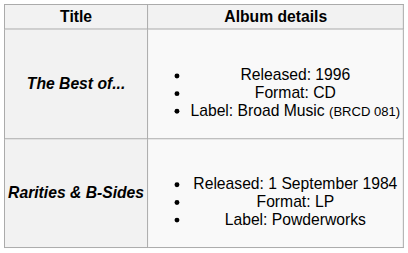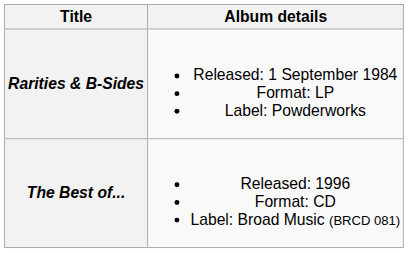 <table class="wikitable plainrowheaders" style="text-align:center;" border="1">
 <tr>
 <th>Title</th>
 <th>Album details</th>
 </tr>
 <tr>
+<th scope="row"><em>Rarities & B-Sides</em></th>
+<td><br><ul><li>Released: 1 September 1984</li><li>Format: LP</li><li>Label: Powderworks</li></ul></td>
+</tr>
+<tr>
 <th scope="row"><em>The Best of...</em></th>
 <td><br><ul><li>Released: 1996</li><li>Format: CD</li><li>Label: Broad Music <small>(BRCD 081)</small></li></ul></td>
 </tr>
-<tr>
-<th scope="row"><em>Rarities & B-Sides</em></th>
-<td><br><ul><li>Released: 1 September 1984</li><li>Format: LP</li><li>Label: Powderworks</li></ul></td>
-</tr>
 </table>
